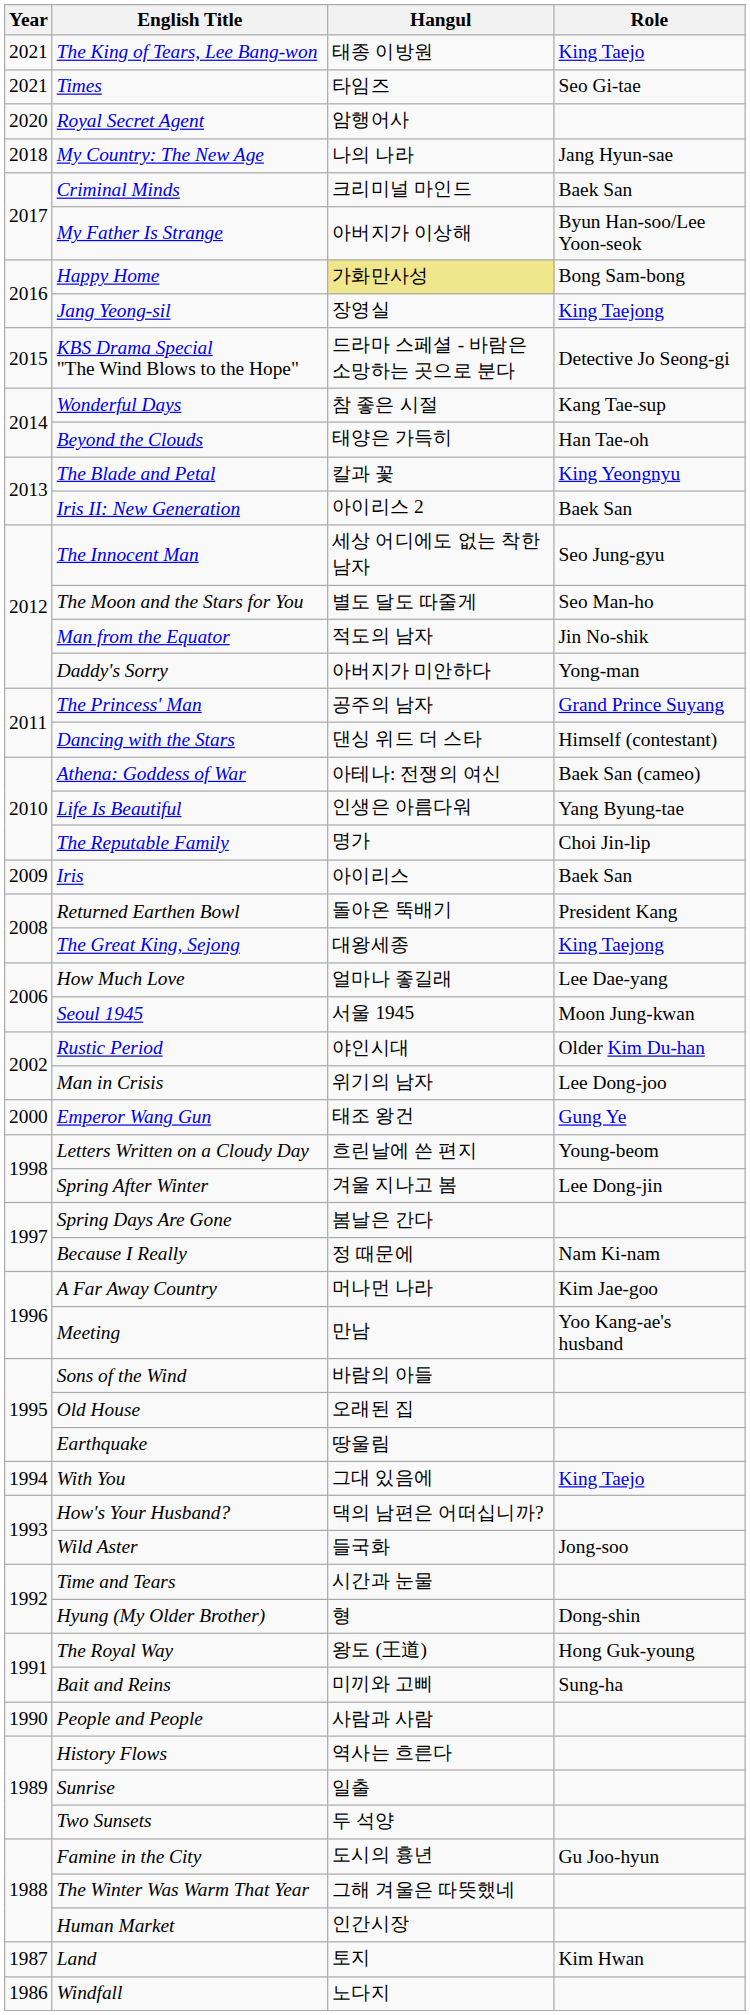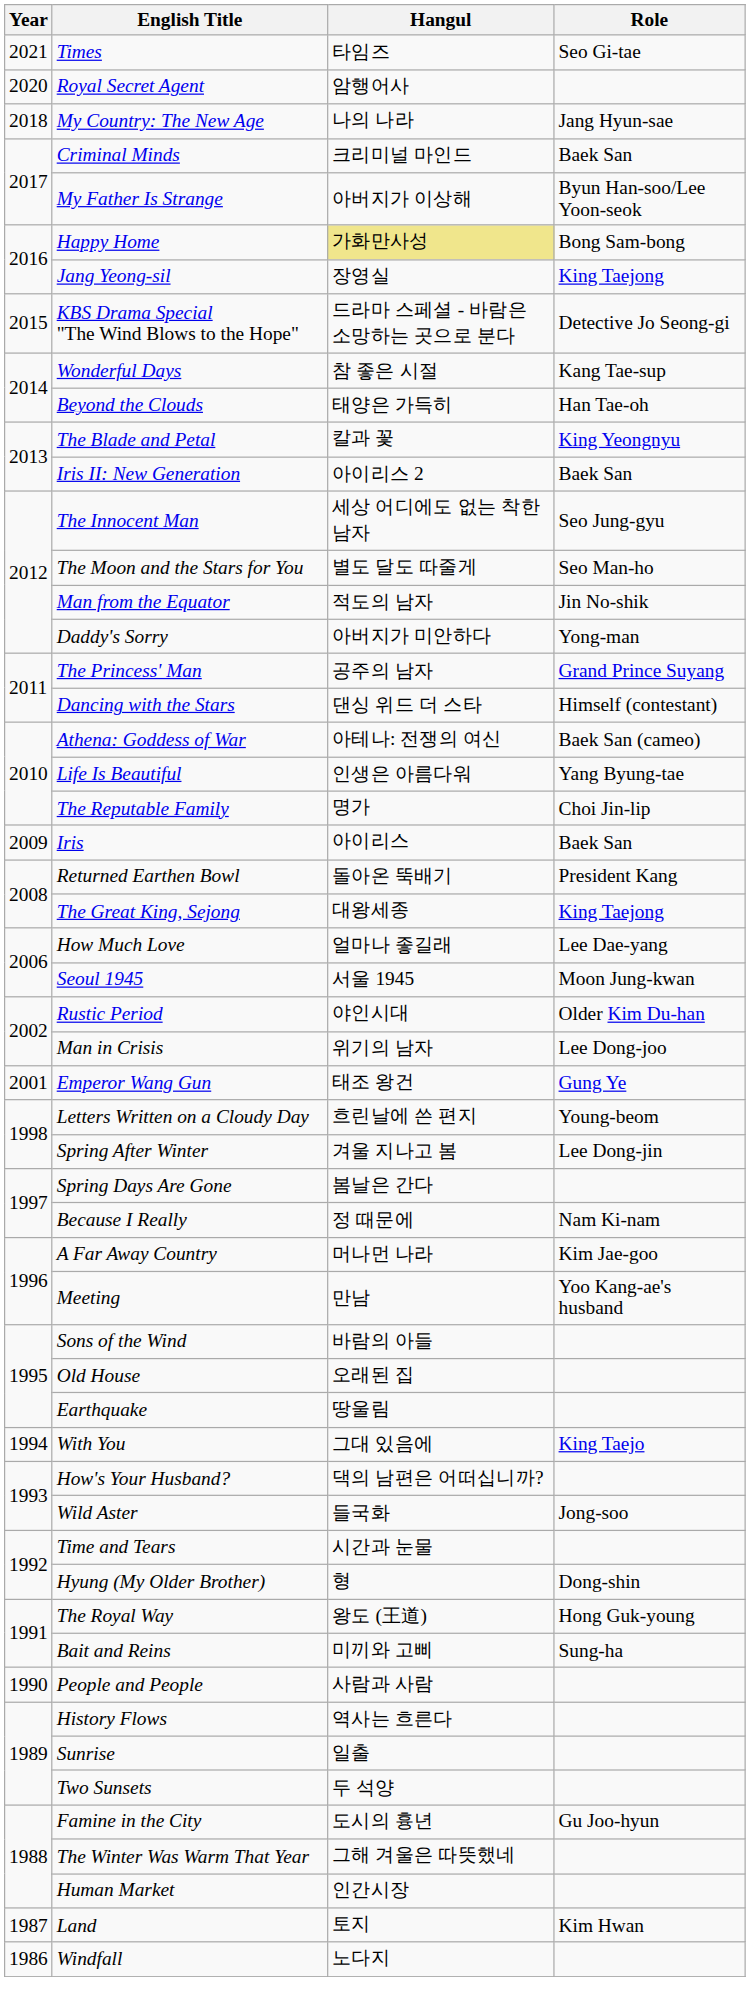 <table class="wikitable">
 <tr>
 <th>Year</th>
 <th width = "220pt">English Title</th>
 <th width = "180pt">Hangul</th>
 <th width = "150pt">Role</th>
-</tr>
-<tr>
-<td>2021</td>
-<td><em><a href='#'>The King of Tears, Lee Bang-won</a></em></td>
-<td>태종 이방원</td>
-<td><a href='#'>King Taejo</a></td>
 </tr>
 <tr>
 <td>2021</td>
 <td><em><a href='#'>Times</a></em></td>
 <td>타임즈</td>
 <td>Seo Gi-tae</td>
 </tr>
 <tr>
 <td>2020</td>
 <td><em><a href='#'>Royal Secret Agent</a></em></td>
 <td>암행어사</td>
 <td></td>
 </tr>
 <tr>
 <td>2018</td>
 <td><em><a href='#'>My Country: The New Age</a></em></td>
 <td>나의 나라</td>
 <td>Jang Hyun-sae</td>
 </tr>
 <tr>
 <td rowspan=2>2017</td>
 <td><em><a href='#'>Criminal Minds</a></em></td>
 <td>크리미널 마인드</td>
 <td>Baek San</td>
 </tr>
 <tr>
 <td><em><a href='#'>My Father Is Strange</a></em></td>
 <td>아버지가 이상해</td>
 <td>Byun Han-soo/Lee Yoon-seok</td>
 </tr>
 <tr>
 <td rowspan=2>2016</td>
 <td><em><a href='#'>Happy Home</a></em></td>
 <td style="background: khaki;">가화만사성</td>
 <td>Bong Sam-bong</td>
 </tr>
 <tr>
 <td><em><a href='#'>Jang Yeong-sil</a></em></td>
 <td>장영실</td>
 <td><a href='#'>King Taejong</a></td>
 </tr>
 <tr>
 <td>2015</td>
 <td><em><a href='#'>KBS Drama Special</a></em> <br> "The Wind Blows to the Hope"</td>
 <td>드라마 스페셜 - 바람은 소망하는 곳으로 분다</td>
 <td>Detective Jo Seong-gi</td>
 </tr>
 <tr>
 <td rowspan=2>2014</td>
 <td><em><a href='#'>Wonderful Days</a></em></td>
 <td>참 좋은 시절</td>
 <td>Kang Tae-sup</td>
 </tr>
 <tr>
 <td><em><a href='#'>Beyond the Clouds</a></em></td>
 <td>태양은 가득히</td>
 <td>Han Tae-oh</td>
 </tr>
 <tr>
 <td rowspan=2>2013</td>
 <td><em><a href='#'>The Blade and Petal</a></em></td>
 <td>칼과 꽃</td>
 <td><a href='#'>King Yeongnyu</a></td>
 </tr>
 <tr>
 <td><em><a href='#'>Iris II: New Generation</a></em></td>
 <td>아이리스 2</td>
 <td>Baek San</td>
 </tr>
 <tr>
 <td rowspan=4>2012</td>
 <td><em><a href='#'>The Innocent Man</a></em></td>
 <td>세상 어디에도 없는 착한 남자</td>
 <td>Seo Jung-gyu</td>
 </tr>
 <tr>
 <td><em>The Moon and the Stars for You</em></td>
 <td>별도 달도 따줄게</td>
 <td>Seo Man-ho</td>
 </tr>
 <tr>
 <td><em><a href='#'>Man from the Equator</a></em></td>
 <td>적도의 남자</td>
 <td>Jin No-shik</td>
 </tr>
 <tr>
 <td><em>Daddy's Sorry</em></td>
 <td>아버지가 미안하다</td>
 <td>Yong-man</td>
 </tr>
 <tr>
 <td rowspan=2>2011</td>
 <td><em><a href='#'>The Princess' Man</a></em></td>
 <td>공주의 남자</td>
 <td><a href='#'>Grand Prince Suyang</a></td>
 </tr>
 <tr>
 <td><em><a href='#'>Dancing with the Stars</a></em></td>
 <td>댄싱 위드 더 스타</td>
 <td>Himself (contestant)</td>
 </tr>
 <tr>
 <td rowspan=3>2010</td>
 <td><em><a href='#'>Athena: Goddess of War</a></em></td>
 <td>아테나: 전쟁의 여신</td>
 <td>Baek San (cameo)</td>
 </tr>
 <tr>
 <td><em><a href='#'>Life Is Beautiful</a></em></td>
 <td>인생은 아름다워</td>
 <td>Yang Byung-tae</td>
 </tr>
 <tr>
 <td><em><a href='#'>The Reputable Family</a></em></td>
 <td>명가</td>
 <td>Choi Jin-lip</td>
 </tr>
 <tr>
 <td>2009</td>
 <td><em><a href='#'>Iris</a></em></td>
 <td>아이리스</td>
 <td>Baek San</td>
 </tr>
 <tr>
 <td rowspan=2>2008</td>
 <td><em>Returned Earthen Bowl</em></td>
 <td>돌아온 뚝배기</td>
 <td>President Kang</td>
 </tr>
 <tr>
 <td><em><a href='#'>The Great King, Sejong</a></em></td>
 <td>대왕세종</td>
 <td><a href='#'>King Taejong</a></td>
 </tr>
 <tr>
 <td rowspan=2>2006</td>
 <td><em>How Much Love</em></td>
 <td>얼마나 좋길래</td>
 <td>Lee Dae-yang</td>
 </tr>
 <tr>
 <td><em><a href='#'>Seoul 1945</a></em></td>
 <td>서울 1945</td>
 <td>Moon Jung-kwan</td>
 </tr>
 <tr>
 <td rowspan=2>2002</td>
 <td><em><a href='#'>Rustic Period</a></em></td>
 <td>야인시대</td>
 <td>Older <a href='#'>Kim Du-han</a></td>
 </tr>
 <tr>
 <td><em>Man in Crisis</em></td>
 <td>위기의 남자</td>
 <td>Lee Dong-joo</td>
 </tr>
 <tr>
-<td>2000</td>
+<td>2001</td>
 <td><em><a href='#'>Emperor Wang Gun</a></em></td>
 <td>태조 왕건</td>
 <td><a href='#'>Gung Ye</a></td>
 </tr>
 <tr>
 <td rowspan=2>1998</td>
 <td><em>Letters Written on a Cloudy Day</em></td>
 <td>흐린날에 쓴 편지</td>
 <td>Young-beom</td>
 </tr>
 <tr>
 <td><em>Spring After Winter</em></td>
 <td>겨울 지나고 봄</td>
 <td>Lee Dong-jin</td>
 </tr>
 <tr>
 <td rowspan=2>1997</td>
 <td><em>Spring Days Are Gone</em></td>
 <td>봄날은 간다</td>
 <td></td>
 </tr>
 <tr>
 <td><em>Because I Really</em></td>
 <td>정 때문에</td>
 <td>Nam Ki-nam</td>
 </tr>
 <tr>
 <td rowspan=2>1996</td>
 <td><em>A Far Away Country</em></td>
 <td>머나먼 나라</td>
 <td>Kim Jae-goo</td>
 </tr>
 <tr>
 <td><em>Meeting</em></td>
 <td>만남</td>
 <td>Yoo Kang-ae's husband</td>
 </tr>
 <tr>
 <td rowspan=3>1995</td>
 <td><em>Sons of the Wind</em></td>
 <td>바람의 아들</td>
 <td></td>
 </tr>
 <tr>
 <td><em>Old House</em></td>
 <td>오래된 집</td>
 <td></td>
 </tr>
 <tr>
 <td><em>Earthquake</em></td>
 <td>땅울림</td>
 <td></td>
 </tr>
 <tr>
 <td>1994</td>
 <td><em>With You</em></td>
 <td>그대 있음에</td>
 <td><a href='#'>King Taejo</a></td>
 </tr>
 <tr>
 <td rowspan=2>1993</td>
 <td><em>How's Your Husband?</em></td>
 <td>댁의 남편은 어떠십니까?</td>
 <td></td>
 </tr>
 <tr>
 <td><em>Wild Aster</em></td>
 <td>들국화</td>
 <td>Jong-soo</td>
 </tr>
 <tr>
 <td rowspan=2>1992</td>
 <td><em>Time and Tears</em></td>
 <td>시간과 눈물</td>
 <td></td>
 </tr>
 <tr>
 <td><em>Hyung (My Older Brother)</em></td>
 <td>형</td>
 <td>Dong-shin</td>
 </tr>
 <tr>
 <td rowspan=2>1991</td>
 <td><em>The Royal Way</em></td>
 <td>왕도 (王道)</td>
 <td>Hong Guk-young</td>
 </tr>
 <tr>
 <td><em>Bait and Reins</em></td>
 <td>미끼와 고삐</td>
 <td>Sung-ha</td>
 </tr>
 <tr>
 <td>1990</td>
 <td><em>People and People</em></td>
 <td>사람과 사람</td>
 <td></td>
 </tr>
 <tr>
 <td rowspan=3>1989</td>
 <td><em>History Flows</em></td>
 <td>역사는 흐른다</td>
 <td></td>
 </tr>
 <tr>
 <td><em>Sunrise</em></td>
 <td>일출</td>
 <td></td>
 </tr>
 <tr>
 <td><em>Two Sunsets</em></td>
 <td>두 석양</td>
 <td></td>
 </tr>
 <tr>
 <td rowspan=3>1988</td>
 <td><em>Famine in the City</em></td>
 <td>도시의 흉년</td>
 <td>Gu Joo-hyun</td>
 </tr>
 <tr>
 <td><em>The Winter Was Warm That Year</em></td>
 <td>그해 겨울은 따뜻했네</td>
 <td></td>
 </tr>
 <tr>
 <td><em>Human Market</em></td>
 <td>인간시장</td>
 <td></td>
 </tr>
 <tr>
 <td>1987</td>
 <td><em>Land</em></td>
 <td>토지</td>
 <td>Kim Hwan</td>
 </tr>
 <tr>
 <td>1986</td>
 <td><em>Windfall</em></td>
 <td>노다지</td>
 <td></td>
 </tr>
 <tr>
 </tr>
 </table>
